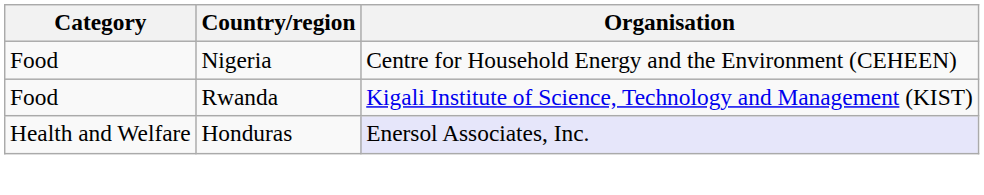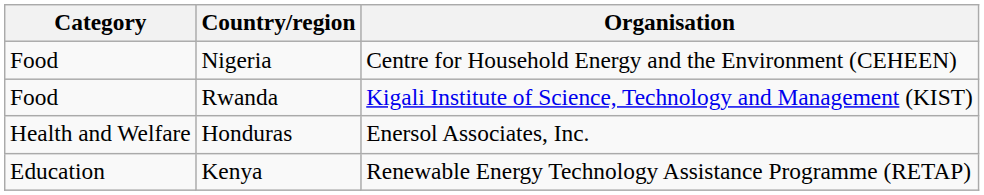 <table class="wikitable">
 <tr>
 <th>Category</th>
 <th>Country/region</th>
 <th>Organisation</th>
 </tr>
 <tr>
 <td>Food</td>
 <td>Nigeria</td>
 <td>Centre for Household Energy and the Environment (CEHEEN)</td>
 </tr>
 <tr>
 <td>Food</td>
 <td>Rwanda</td>
 <td><a href='#'>Kigali Institute of Science, Technology and Management</a> (KIST)</td>
 </tr>
 <tr>
 <td>Health and Welfare</td>
 <td>Honduras</td>
-<td style="background: lavender;">Enersol Associates, Inc.</td>
+<td>Enersol Associates, Inc.</td>
+</tr>
+<tr>
+<td>Education</td>
+<td>Kenya</td>
+<td>Renewable Energy Technology Assistance Programme (RETAP)</td>
 </tr>
 </table>
